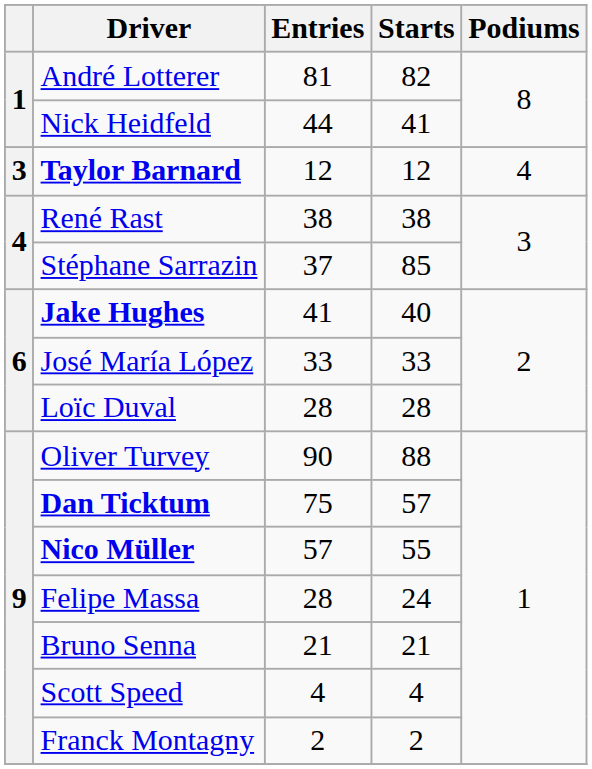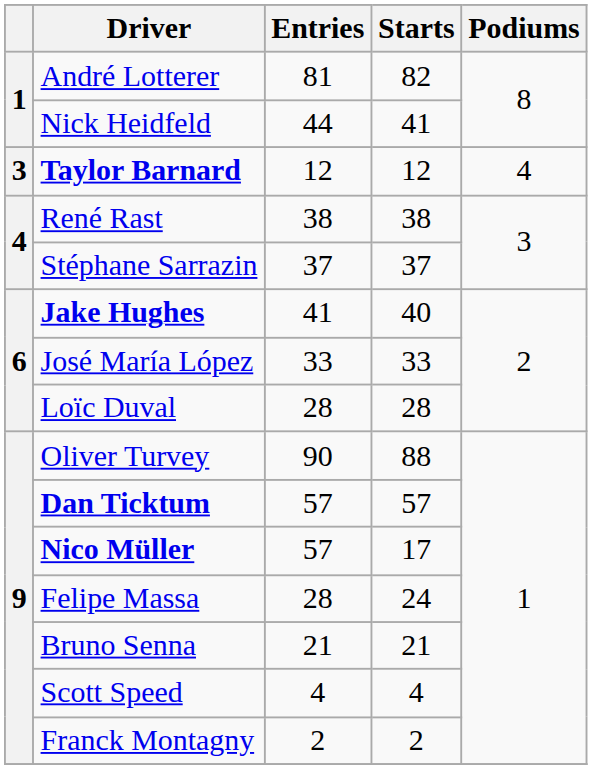 <table class="wikitable" style="text-align:center">
 <tr>
 <th></th>
 <th>Driver</th>
 <th>Entries</th>
 <th>Starts</th>
 <th>Podiums</th>
 </tr>
 <tr>
 <th rowspan=2>1</th>
 <td align=left> <a href='#'>André Lotterer</a></td>
 <td>81</td>
 <td>82</td>
 <td rowspan=2>8</td>
 </tr>
 <tr>
 <td align=left> <a href='#'>Nick Heidfeld</a></td>
 <td>44</td>
 <td>41</td>
 </tr>
 <tr>
 <th>3</th>
 <td align=left> <strong><a href='#'>Taylor Barnard</a></strong></td>
 <td>12</td>
 <td>12</td>
 <td>4</td>
 </tr>
 <tr>
 <th rowspan=2>4</th>
 <td align="left"> <a href='#'>René Rast</a></td>
 <td>38</td>
 <td>38</td>
 <td rowspan=2>3</td>
 </tr>
 <tr>
 <td align=left> <a href='#'>Stéphane Sarrazin</a></td>
 <td>37</td>
-<td>85</td>
+<td>37</td>
 </tr>
 <tr>
 <th rowspan=3>6</th>
 <td align=left> <strong><a href='#'>Jake Hughes</a></strong></td>
 <td>41</td>
 <td>40</td>
 <td rowspan=3>2</td>
 </tr>
 <tr>
 <td align=left> <a href='#'>José María López</a></td>
 <td>33</td>
 <td>33</td>
 </tr>
 <tr>
 <td align=left> <a href='#'>Loïc Duval</a></td>
 <td>28</td>
 <td>28</td>
 </tr>
 <tr>
 <th rowspan=7>9</th>
 <td align="left"> <a href='#'>Oliver Turvey</a></td>
 <td>90</td>
 <td>88</td>
 <td rowspan=7>1</td>
 </tr>
 <tr>
 <td align=left> <strong><a href='#'>Dan Ticktum</a></strong></td>
-<td>75</td>
+<td>57</td>
 <td>57</td>
 </tr>
 <tr>
 <td align=left> <strong><a href='#'>Nico Müller</a></strong></td>
 <td>57</td>
-<td>55</td>
+<td>17</td>
 </tr>
 <tr>
 <td align="left"> <a href='#'>Felipe Massa</a></td>
 <td>28</td>
 <td>24</td>
 </tr>
 <tr>
 <td align=left> <a href='#'>Bruno Senna</a></td>
 <td>21</td>
 <td>21</td>
 </tr>
 <tr>
 <td align=left> <a href='#'>Scott Speed</a></td>
 <td>4</td>
 <td>4</td>
 </tr>
 <tr>
 <td align=left> <a href='#'>Franck Montagny</a></td>
 <td>2</td>
 <td>2</td>
 </tr>
 <tr>
 </tr>
 </table>
